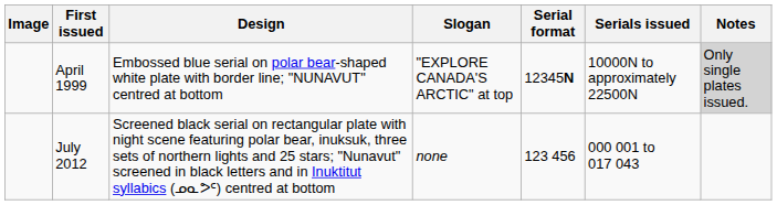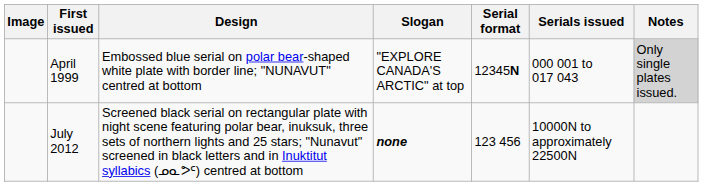 <table class="wikitable">
 <tr>
 <th>Image</th>
 <th>First issued</th>
 <th>Design</th>
 <th>Slogan</th>
 <th>Serial format</th>
 <th>Serials issued</th>
 <th>Notes</th>
 </tr>
 <tr>
 <td></td>
 <td>April 1999</td>
 <td>Embossed blue serial on <a href='#'>polar bear</a>-shaped white plate with border line; "NUNAVUT" centred at bottom</td>
 <td>"EXPLORE CANADA'S ARCTIC" at top</td>
 <td>12345<strong>N</strong></td>
-<td>10000N to approximately 22500N</td>
+<td>000 001 to 017 043 </td>
 <td style="background: lightgrey;">Only single plates issued.</td>
 </tr>
 <tr>
 <td></td>
 <td>July 2012</td>
 <td>Screened black serial on rectangular plate with night scene featuring polar bear, inuksuk, three sets of northern lights and 25 stars; "Nunavut" screened in black letters and in <a href='#'>Inuktitut syllabics</a> (ᓄᓇᕗᑦ) centred at bottom</td>
-<td><em>none</em></td>
+<td><strong><em>none</em></strong></td>
 <td>123 456</td>
-<td>000 001 to 017 043 </td>
+<td>10000N to approximately 22500N</td>
 <td></td>
 </tr>
 </table>
